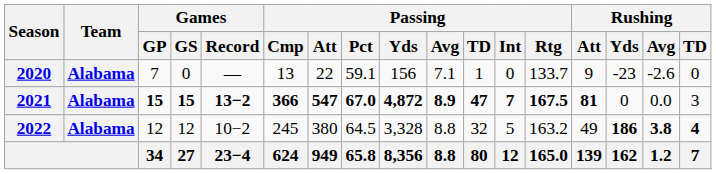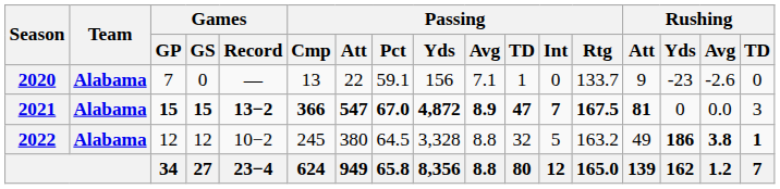 <table class="wikitable" style="text-align:center;">
 <tr>
 <th rowspan="2">Season</th>
 <th rowspan="2">Team</th>
 <th colspan="3">Games</th>
 <th colspan="8">Passing</th>
 <th colspan="5">Rushing</th>
 </tr>
 <tr>
 <th>GP</th>
 <th>GS</th>
 <th>Record</th>
 <th>Cmp</th>
 <th>Att</th>
 <th>Pct</th>
 <th>Yds</th>
 <th>Avg</th>
 <th>TD</th>
 <th>Int</th>
 <th>Rtg</th>
 <th>Att</th>
 <th>Yds</th>
 <th>Avg</th>
 <th>TD</th>
 </tr>
 <tr>
 <th><a href='#'>2020</a></th>
 <th><a href='#'>Alabama</a></th>
 <td>7</td>
 <td>0</td>
 <td>—</td>
 <td>13</td>
 <td>22</td>
 <td>59.1</td>
 <td>156</td>
 <td>7.1</td>
 <td>1</td>
 <td>0</td>
 <td>133.7</td>
 <td>9</td>
 <td>-23</td>
 <td>-2.6</td>
 <td>0</td>
 </tr>
 <tr>
 <th><a href='#'>2021</a></th>
 <th><a href='#'>Alabama</a></th>
 <td><strong>15</strong></td>
 <td><strong>15</strong></td>
 <td><strong>13−2</strong></td>
 <td><strong>366</strong></td>
 <td><strong>547</strong></td>
 <td><strong>67.0</strong></td>
 <td><strong>4,872</strong></td>
 <td><strong>8.9</strong></td>
 <td><strong>47</strong></td>
 <td><strong>7</strong></td>
 <td><strong>167.5</strong></td>
 <td><strong>81</strong></td>
 <td>0</td>
 <td>0.0</td>
 <td>3</td>
 </tr>
 <tr>
 <th><a href='#'>2022</a></th>
 <th><a href='#'>Alabama</a></th>
 <td>12</td>
 <td>12</td>
 <td>10−2</td>
 <td>245</td>
 <td>380</td>
 <td>64.5</td>
 <td>3,328</td>
 <td>8.8</td>
 <td>32</td>
 <td>5</td>
 <td>163.2</td>
 <td>49</td>
 <td><strong>186</strong></td>
 <td><strong>3.8</strong></td>
-<td><strong>4</strong></td>
+<td><strong>1</strong></td>
 </tr>
 <tr>
 <th colspan="2"></th>
 <th>34</th>
 <th>27</th>
 <th>23−4</th>
 <th>624</th>
 <th>949</th>
 <th>65.8</th>
 <th>8,356</th>
 <th>8.8</th>
 <th>80</th>
 <th>12</th>
 <th>165.0</th>
 <th>139</th>
 <th>162</th>
 <th>1.2</th>
 <th>7</th>
 </tr>
 </table>
